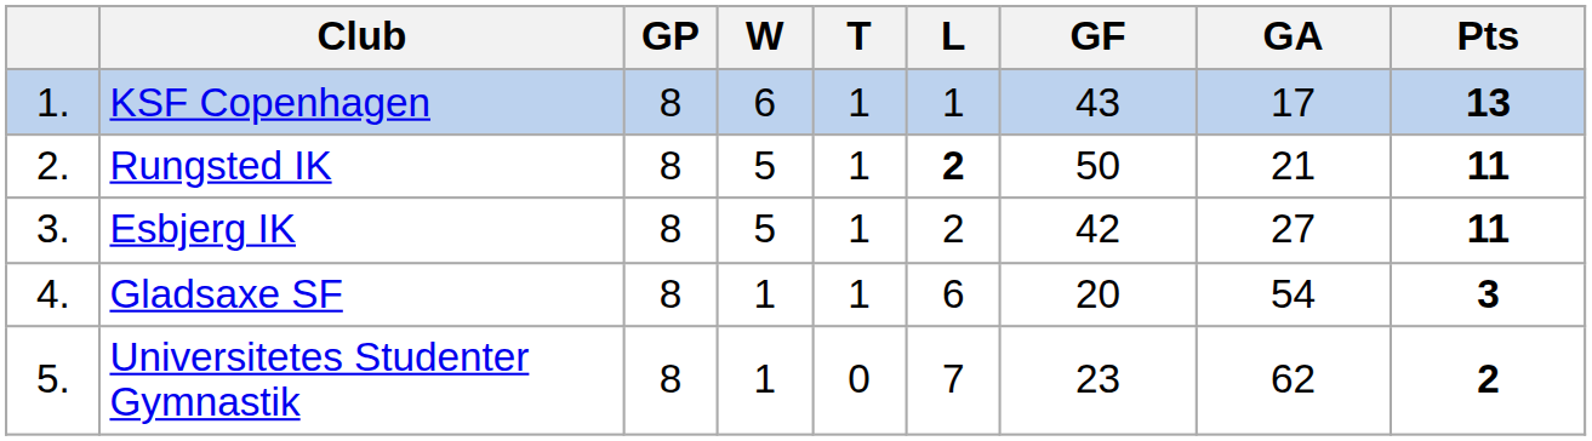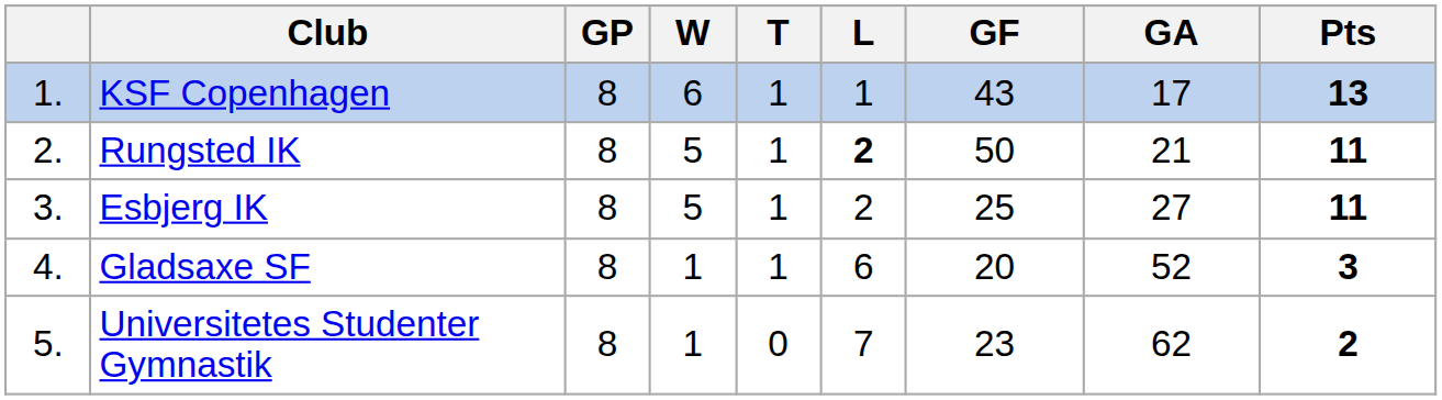 <table class="wikitable">
 <tr>
 <th width="30"></th>
 <th width="200">Club</th>
 <th width="30">GP</th>
 <th width="30">W</th>
 <th width="30">T</th>
 <th width="30">L</th>
 <th width="70">GF</th>
 <th width="70">GA</th>
 <th width="70">Pts</th>
 </tr>
 <tr bgcolor="#BCD2EE" align="center">
 <td>1.</td>
 <td align="left"><a href='#'>KSF Copenhagen</a></td>
 <td>8</td>
 <td>6</td>
 <td>1</td>
 <td>1</td>
 <td>43</td>
 <td>17</td>
 <td><strong>13</strong></td>
 </tr>
 <tr bgcolor="#FFFFFF" align="center">
 <td>2.</td>
 <td align="left"><a href='#'>Rungsted IK</a></td>
 <td>8</td>
 <td>5</td>
 <td>1</td>
 <td><strong>2</strong></td>
 <td>50</td>
 <td>21</td>
 <td><strong>11</strong></td>
 </tr>
 <tr bgcolor="#FFFFFF" align="center">
 <td>3.</td>
 <td align="left"><a href='#'>Esbjerg IK</a></td>
 <td>8</td>
 <td>5</td>
 <td>1</td>
 <td>2</td>
-<td>42</td>
+<td>25</td>
 <td>27</td>
 <td><strong>11</strong></td>
 </tr>
 <tr bgcolor="#FFFFFF" align="center">
 <td>4.</td>
 <td align="left"><a href='#'>Gladsaxe SF</a></td>
 <td>8</td>
 <td>1</td>
 <td>1</td>
 <td>6</td>
 <td>20</td>
-<td>54</td>
+<td>52</td>
 <td><strong>3</strong></td>
 </tr>
 <tr bgcolor="#FFFFFF" align="center">
 <td>5.</td>
 <td align="left"><a href='#'>Universitetes Studenter Gymnastik</a></td>
 <td>8</td>
 <td>1</td>
 <td>0</td>
 <td>7</td>
 <td>23</td>
 <td>62</td>
 <td><strong>2</strong></td>
 </tr>
 </table>
